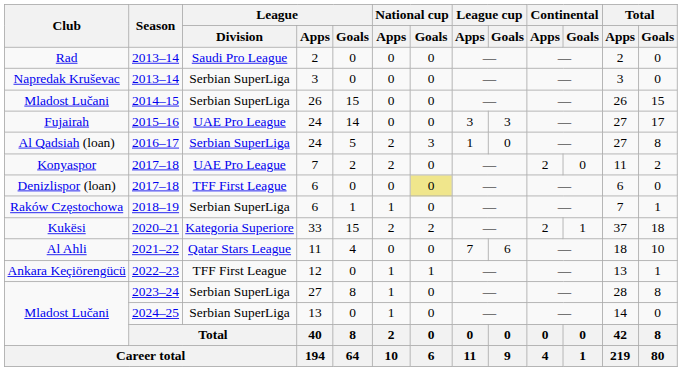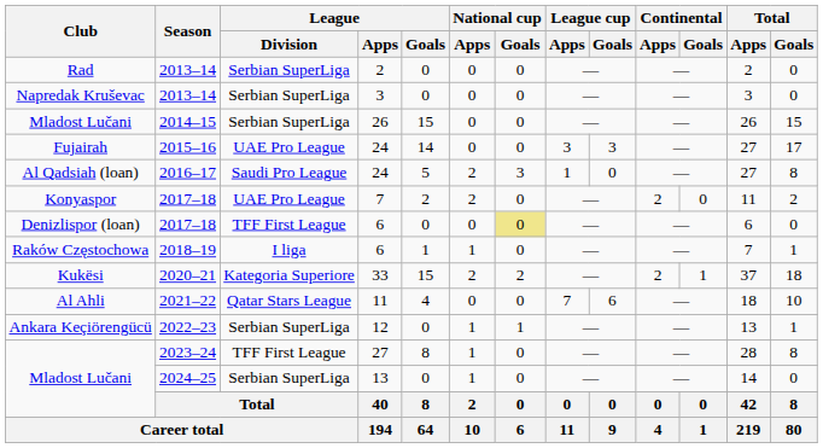 <table class="wikitable" style="text-align:center">
 <tr>
 <th rowspan="2">Club</th>
 <th rowspan="2">Season</th>
 <th colspan="3">League</th>
 <th colspan="2">National cup</th>
 <th colspan="2">League cup</th>
 <th colspan="2">Continental</th>
 <th colspan="2">Total</th>
 </tr>
 <tr>
 <th>Division</th>
 <th>Apps</th>
 <th>Goals</th>
 <th>Apps</th>
 <th>Goals</th>
 <th>Apps</th>
 <th>Goals</th>
 <th>Apps</th>
 <th>Goals</th>
 <th>Apps</th>
 <th>Goals</th>
 </tr>
 <tr>
 <td><a href='#'>Rad</a></td>
 <td><a href='#'>2013–14</a></td>
-<td><a href='#'>Saudi Pro League</a></td>
+<td><a href='#'>Serbian SuperLiga</a></td>
 <td>2</td>
 <td>0</td>
 <td>0</td>
 <td>0</td>
 <td colspan="2">—</td>
 <td colspan="2">—</td>
 <td>2</td>
 <td>0</td>
 </tr>
 <tr>
 <td><a href='#'>Napredak Kruševac</a></td>
 <td><a href='#'>2013–14</a></td>
 <td>Serbian SuperLiga</td>
 <td>3</td>
 <td>0</td>
 <td>0</td>
 <td>0</td>
 <td colspan="2">—</td>
 <td colspan="2">—</td>
 <td>3</td>
 <td>0</td>
 </tr>
 <tr>
 <td><a href='#'>Mladost Lučani</a></td>
 <td><a href='#'>2014–15</a></td>
 <td>Serbian SuperLiga</td>
 <td>26</td>
 <td>15</td>
 <td>0</td>
 <td>0</td>
 <td colspan="2">—</td>
 <td colspan="2">—</td>
 <td>26</td>
 <td>15</td>
 </tr>
 <tr>
 <td><a href='#'>Fujairah</a></td>
 <td><a href='#'>2015–16</a></td>
 <td><a href='#'>UAE Pro League</a></td>
 <td>24</td>
 <td>14</td>
 <td>0</td>
 <td>0</td>
 <td>3</td>
 <td>3</td>
 <td colspan="2">—</td>
 <td>27</td>
 <td>17</td>
 </tr>
 <tr>
 <td><a href='#'>Al Qadsiah</a> (loan)</td>
 <td><a href='#'>2016–17</a></td>
-<td><a href='#'>Serbian SuperLiga</a></td>
+<td><a href='#'>Saudi Pro League</a></td>
 <td>24</td>
 <td>5</td>
 <td>2</td>
 <td>3</td>
 <td>1</td>
 <td>0</td>
 <td colspan="2">—</td>
 <td>27</td>
 <td>8</td>
 </tr>
 <tr>
 <td><a href='#'>Konyaspor</a></td>
 <td><a href='#'>2017–18</a></td>
 <td><a href='#'>UAE Pro League</a></td>
 <td>7</td>
 <td>2</td>
 <td>2</td>
 <td>0</td>
 <td colspan="2">—</td>
 <td>2</td>
 <td>0</td>
 <td>11</td>
 <td>2</td>
 </tr>
 <tr>
 <td><a href='#'>Denizlispor</a> (loan)</td>
 <td><a href='#'>2017–18</a></td>
 <td><a href='#'>TFF First League</a></td>
 <td>6</td>
 <td>0</td>
 <td>0</td>
 <td style="background: khaki;">0</td>
 <td colspan="2">—</td>
 <td colspan="2">—</td>
 <td>6</td>
 <td>0</td>
 </tr>
 <tr>
 <td><a href='#'>Raków Częstochowa</a></td>
 <td><a href='#'>2018–19</a></td>
-<td>Serbian SuperLiga</td>
+<td><a href='#'>I liga</a></td>
 <td>6</td>
 <td>1</td>
 <td>1</td>
 <td>0</td>
 <td colspan="2">—</td>
 <td colspan="2">—</td>
 <td>7</td>
 <td>1</td>
 </tr>
 <tr>
 <td><a href='#'>Kukësi</a></td>
 <td><a href='#'>2020–21</a></td>
 <td><a href='#'>Kategoria Superiore</a></td>
 <td>33</td>
 <td>15</td>
 <td>2</td>
 <td>2</td>
 <td colspan="2">—</td>
 <td>2</td>
 <td>1</td>
 <td>37</td>
 <td>18</td>
 </tr>
 <tr>
 <td><a href='#'>Al Ahli</a></td>
 <td><a href='#'>2021–22</a></td>
 <td><a href='#'>Qatar Stars League</a></td>
 <td>11</td>
 <td>4</td>
 <td>0</td>
 <td>0</td>
 <td>7</td>
 <td>6</td>
 <td colspan="2">—</td>
 <td>18</td>
 <td>10</td>
 </tr>
 <tr>
 <td><a href='#'>Ankara Keçiörengücü</a></td>
 <td><a href='#'>2022–23</a></td>
-<td>TFF First League</td>
+<td>Serbian SuperLiga</td>
 <td>12</td>
 <td>0</td>
 <td>1</td>
 <td>1</td>
 <td colspan="2">—</td>
 <td colspan="2">—</td>
 <td>13</td>
 <td>1</td>
 </tr>
 <tr>
 <td rowspan="3"><a href='#'>Mladost Lučani</a></td>
 <td><a href='#'>2023–24</a></td>
-<td>Serbian SuperLiga</td>
+<td>TFF First League</td>
 <td>27</td>
 <td>8</td>
 <td>1</td>
 <td>0</td>
 <td colspan="2">—</td>
 <td colspan="2">—</td>
 <td>28</td>
 <td>8</td>
 </tr>
 <tr>
 <td><a href='#'>2024–25</a></td>
 <td>Serbian SuperLiga</td>
 <td>13</td>
 <td>0</td>
 <td>1</td>
 <td>0</td>
 <td colspan="2">—</td>
 <td colspan="2">—</td>
 <td>14</td>
 <td>0</td>
 </tr>
 <tr>
 <th colspan="2">Total</th>
 <th>40</th>
 <th>8</th>
 <th>2</th>
 <th>0</th>
 <th>0</th>
 <th>0</th>
 <th>0</th>
 <th>0</th>
 <th>42</th>
 <th>8</th>
 </tr>
 <tr>
 <th colspan="3">Career total</th>
 <th>194</th>
 <th>64</th>
 <th>10</th>
 <th>6</th>
 <th>11</th>
 <th>9</th>
 <th>4</th>
 <th>1</th>
 <th>219</th>
 <th>80</th>
 </tr>
 </table>
